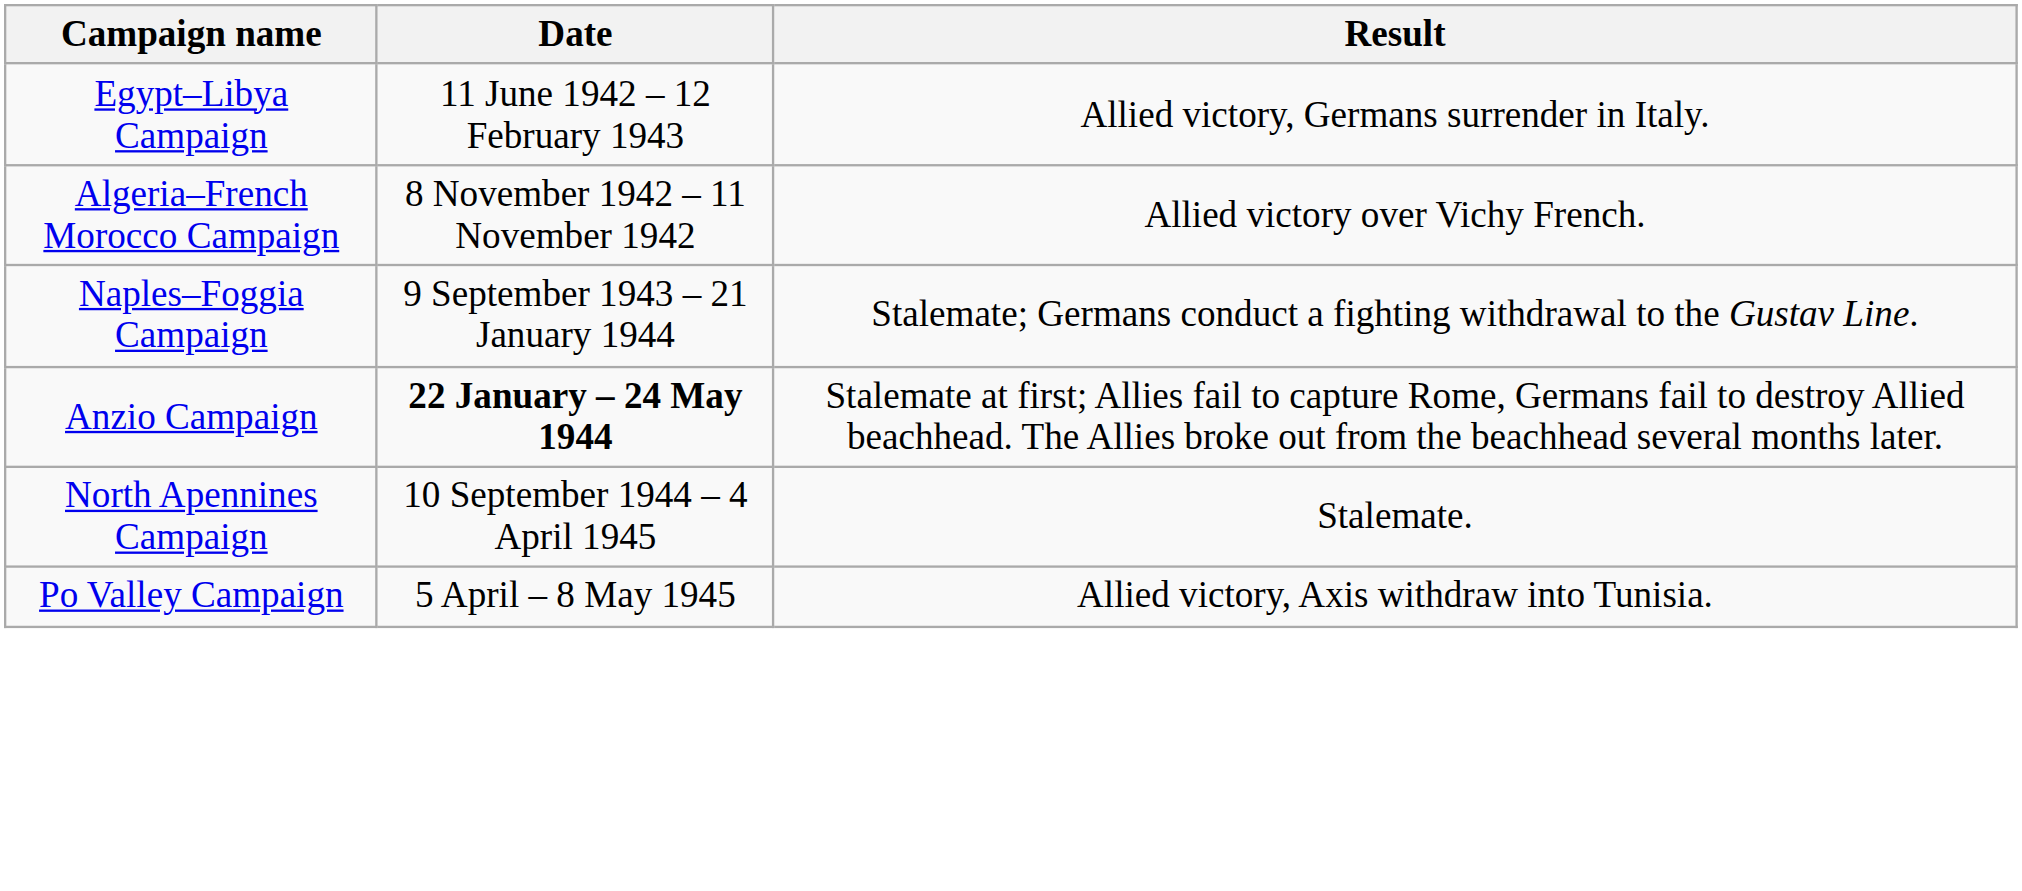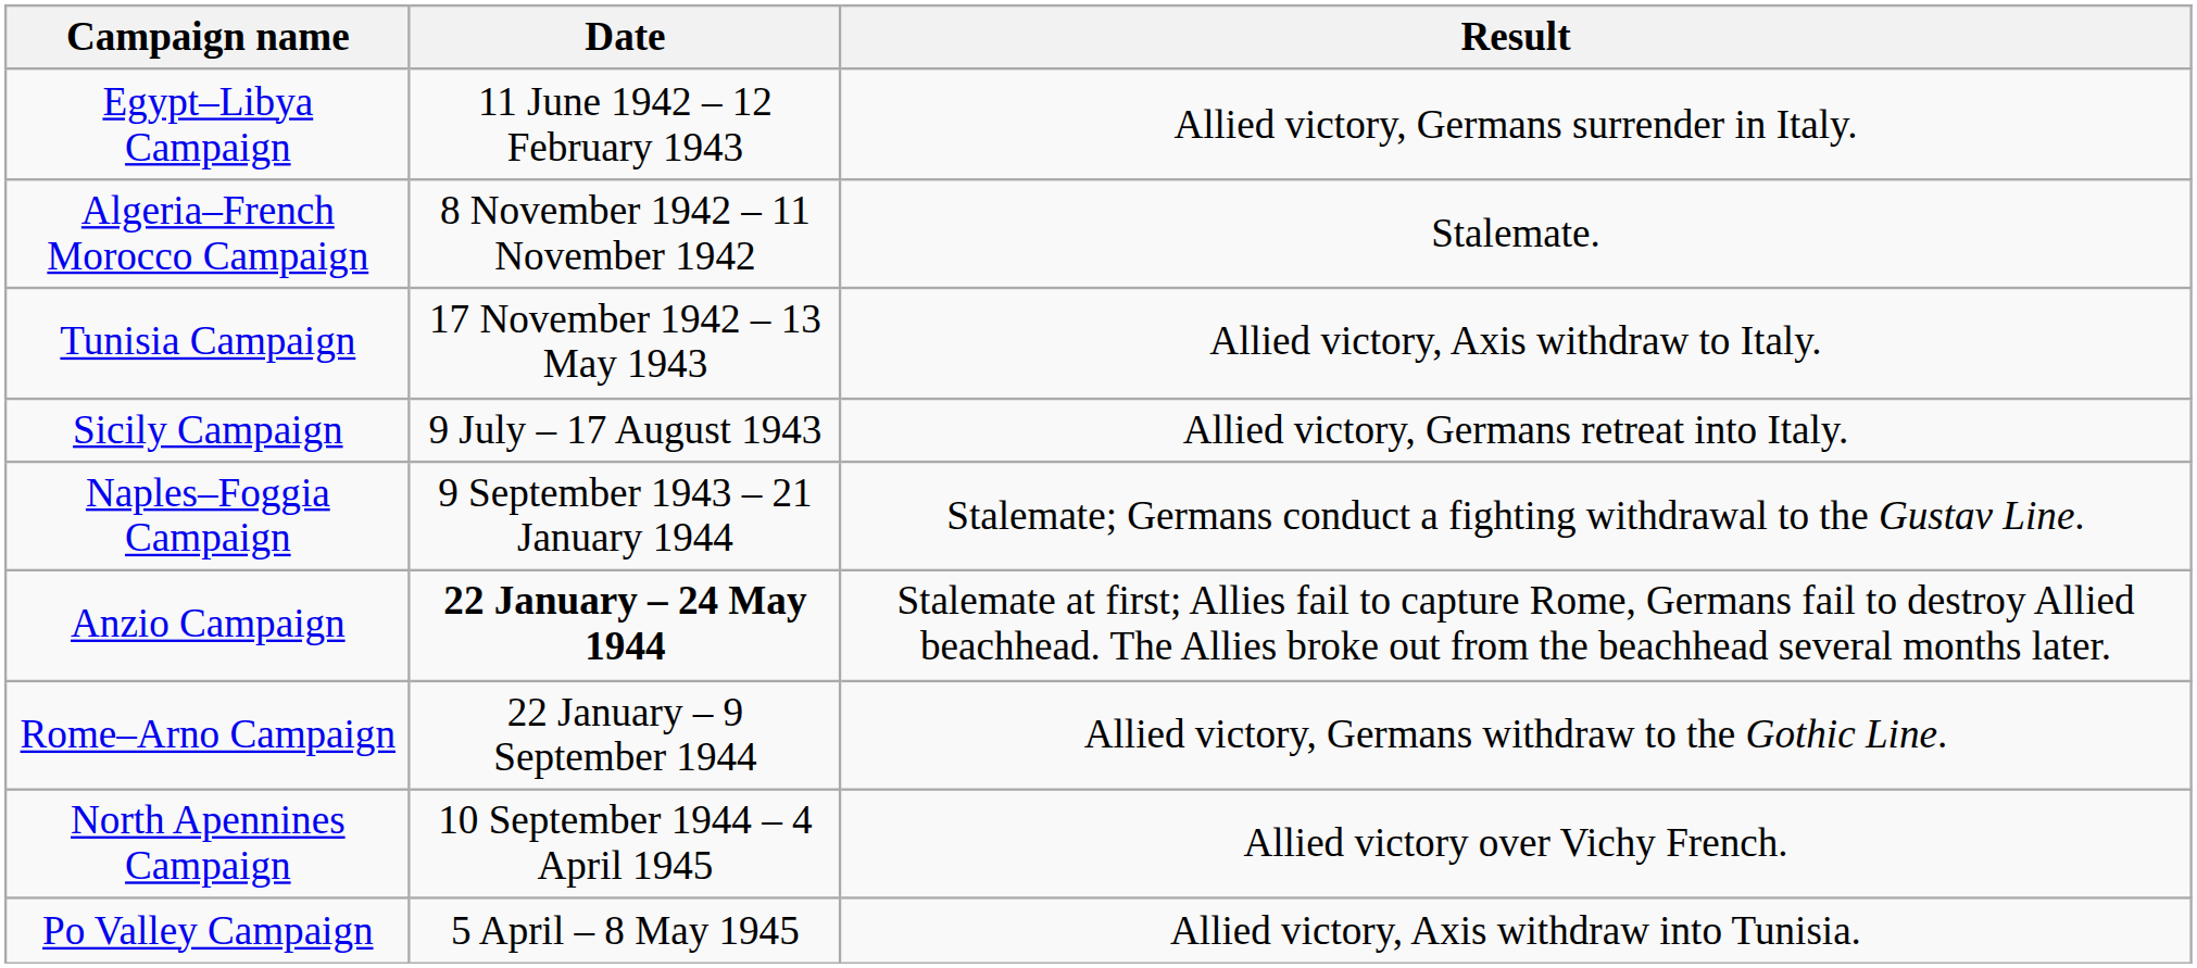 <table class="wikitable sortable">
 <tr>
 <th scope="col">Campaign name</th>
 <th scope="col">Date</th>
 <th scope="col">Result</th>
 </tr>
 <tr>
 <td scope=row align=center><a href='#'>Egypt–Libya Campaign</a></td>
 <td align=center>11 June 1942 – 12 February 1943</td>
 <td align=center>Allied victory, Germans surrender in Italy.</td>
 </tr>
 <tr>
 <td scope=row align=center><a href='#'>Algeria–French Morocco Campaign</a></td>
 <td align=center>8 November 1942 – 11 November 1942</td>
-<td align=center>Allied victory over Vichy French.</td>
+<td align=center>Stalemate.</td>
+</tr>
+<tr>
+<td scope=row align=center><a href='#'>Tunisia Campaign</a></td>
+<td align=center>17 November 1942 – 13 May 1943</td>
+<td align=center>Allied victory, Axis withdraw to Italy.</td>
+</tr>
+<tr>
+<td scope=row align=center><a href='#'>Sicily Campaign</a></td>
+<td align=center>9 July – 17 August 1943</td>
+<td align=center>Allied victory, Germans retreat into Italy.</td>
 </tr>
 <tr>
 <td scope=row align=center><a href='#'>Naples–Foggia Campaign</a></td>
 <td align=center>9 September 1943 – 21 January 1944</td>
 <td align=center>Stalemate; Germans conduct a fighting withdrawal to the <em>Gustav Line</em>.</td>
 </tr>
 <tr>
 <td scope=row align=center><a href='#'>Anzio Campaign</a></td>
 <td align=center><strong>22 January – 24 May 1944</strong></td>
 <td align=center>Stalemate at first; Allies fail to capture Rome, Germans fail to destroy Allied beachhead. The Allies broke out from the beachhead several months later.</td>
 </tr>
 <tr>
+<td scope=row align=center><a href='#'>Rome–Arno Campaign</a></td>
+<td align=center>22 January – 9 September 1944</td>
+<td align=center>Allied victory, Germans withdraw to the <em>Gothic Line</em>.</td>
+</tr>
+<tr>
 <td scope=row align=center><a href='#'>North Apennines Campaign</a></td>
 <td align=center>10 September 1944 – 4 April 1945</td>
-<td align=center>Stalemate.</td>
+<td align=center>Allied victory over Vichy French.</td>
 </tr>
 <tr>
 <td scope=row align=center><a href='#'>Po Valley Campaign</a></td>
 <td align=center>5 April – 8 May 1945</td>
 <td align=center>Allied victory, Axis withdraw into Tunisia.</td>
 </tr>
 </table>
